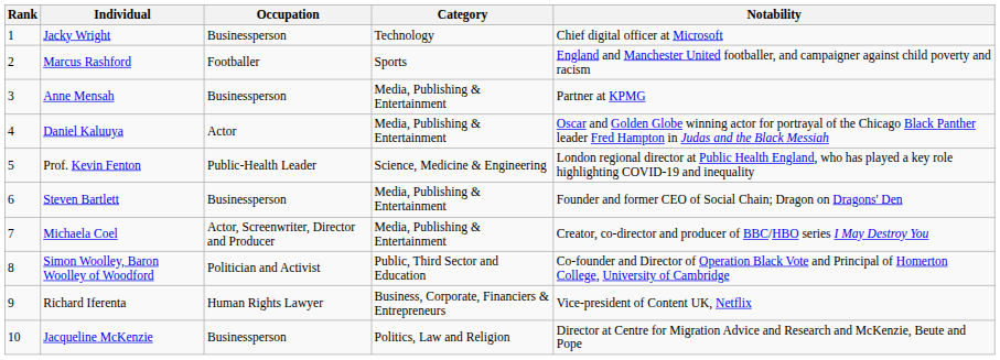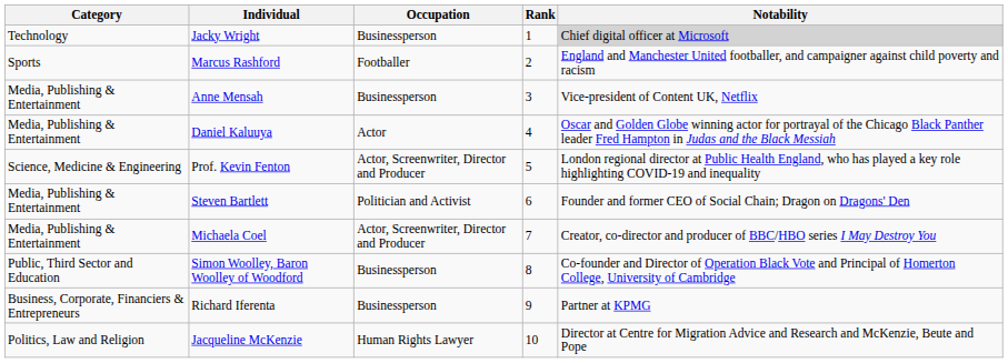 <table class="wikitable sortable">
 <tr>
-<th>Rank</th>
+<th>Category</th>
 <th>Individual</th>
 <th>Occupation</th>
-<th>Category</th>
+<th>Rank</th>
 <th>Notability</th>
 </tr>
 <tr>
-<td>1</td>
+<td>Technology</td>
 <td><a href='#'>Jacky Wright</a></td>
 <td>Businessperson</td>
-<td>Technology</td>
-<td>Chief digital officer at <a href='#'>Microsoft</a></td>
+<td>1</td>
+<td style="background: lightgrey;">Chief digital officer at <a href='#'>Microsoft</a></td>
 </tr>
 <tr>
-<td>2</td>
+<td>Sports</td>
 <td><a href='#'>Marcus Rashford</a></td>
 <td>Footballer</td>
-<td>Sports</td>
+<td>2</td>
 <td><a href='#'>England</a> and <a href='#'>Manchester United</a> footballer, and campaigner against child poverty and racism</td>
 </tr>
 <tr>
-<td>3</td>
+<td>Media, Publishing & Entertainment</td>
 <td><a href='#'>Anne Mensah</a></td>
 <td>Businessperson</td>
+<td>3</td>
+<td>Vice-president of Content UK, <a href='#'>Netflix</a></td>
+</tr>
+<tr>
 <td>Media, Publishing & Entertainment</td>
+<td><a href='#'>Daniel Kaluuya</a></td>
+<td>Actor</td>
+<td>4</td>
+<td><a href='#'>Oscar</a> and <a href='#'>Golden Globe</a> winning actor for portrayal of the Chicago <a href='#'>Black Panther</a> leader <a href='#'>Fred Hampton</a> in <em><a href='#'>Judas and the Black Messiah</a></em></td>
+</tr>
+<tr>
+<td>Science, Medicine & Engineering</td>
+<td>Prof. <a href='#'>Kevin Fenton</a></td>
+<td>Actor, Screenwriter, Director and Producer</td>
+<td>5</td>
+<td>London regional director at <a href='#'>Public Health England</a>, who has played a key role highlighting COVID-19 and inequality</td>
+</tr>
+<tr>
+<td>Media, Publishing & Entertainment</td>
+<td><a href='#'>Steven Bartlett</a></td>
+<td>Politician and Activist</td>
+<td>6</td>
+<td>Founder and former CEO of Social Chain; Dragon on <a href='#'>Dragons' Den</a></td>
+</tr>
+<tr>
+<td>Media, Publishing & Entertainment</td>
+<td><a href='#'>Michaela Coel</a></td>
+<td>Actor, Screenwriter, Director and Producer</td>
+<td>7</td>
+<td>Creator, co-director and producer of <a href='#'>BBC</a>/<a href='#'>HBO</a> series <em><a href='#'>I May Destroy You</a></em></td>
+</tr>
+<tr>
+<td>Public, Third Sector and Education</td>
+<td><a href='#'>Simon Woolley, Baron Woolley of Woodford</a></td>
+<td>Businessperson</td>
+<td>8</td>
+<td>Co-founder and Director of <a href='#'>Operation Black Vote</a> and Principal of <a href='#'>Homerton College</a>, <a href='#'>University of Cambridge</a></td>
+</tr>
+<tr>
+<td>Business, Corporate, Financiers & Entrepreneurs</td>
+<td>Richard Iferenta</td>
+<td>Businessperson</td>
+<td>9</td>
 <td>Partner at <a href='#'>KPMG</a></td>
 </tr>
 <tr>
-<td>4</td>
-<td><a href='#'>Daniel Kaluuya</a></td>
-<td>Actor</td>
-<td>Media, Publishing & Entertainment</td>
-<td><a href='#'>Oscar</a> and <a href='#'>Golden Globe</a> winning actor for portrayal of the Chicago <a href='#'>Black Panther</a> leader <a href='#'>Fred Hampton</a> in <em><a href='#'>Judas and the Black Messiah</a></em></td>
-</tr>
-<tr>
-<td>5</td>
-<td>Prof. <a href='#'>Kevin Fenton</a></td>
-<td>Public-Health Leader</td>
-<td>Science, Medicine & Engineering</td>
-<td>London regional director at <a href='#'>Public Health England</a>, who has played a key role highlighting COVID-19 and inequality</td>
-</tr>
-<tr>
-<td>6</td>
-<td><a href='#'>Steven Bartlett</a></td>
-<td>Businessperson</td>
-<td>Media, Publishing & Entertainment</td>
-<td>Founder and former CEO of Social Chain; Dragon on <a href='#'>Dragons' Den</a></td>
-</tr>
-<tr>
-<td>7</td>
-<td><a href='#'>Michaela Coel</a></td>
-<td>Actor, Screenwriter, Director and Producer</td>
-<td>Media, Publishing & Entertainment</td>
-<td>Creator, co-director and producer of <a href='#'>BBC</a>/<a href='#'>HBO</a> series <em><a href='#'>I May Destroy You</a></em></td>
-</tr>
-<tr>
-<td>8</td>
-<td><a href='#'>Simon Woolley, Baron Woolley of Woodford</a></td>
-<td>Politician and Activist</td>
-<td>Public, Third Sector and Education</td>
-<td>Co-founder and Director of <a href='#'>Operation Black Vote</a> and Principal of <a href='#'>Homerton College</a>, <a href='#'>University of Cambridge</a></td>
-</tr>
-<tr>
-<td>9</td>
-<td>Richard Iferenta</td>
+<td>Politics, Law and Religion</td>
+<td><a href='#'>Jacqueline McKenzie</a></td>
 <td>Human Rights Lawyer</td>
-<td>Business, Corporate, Financiers & Entrepreneurs</td>
-<td>Vice-president of Content UK, <a href='#'>Netflix</a></td>
-</tr>
-<tr>
 <td>10</td>
-<td><a href='#'>Jacqueline McKenzie</a></td>
-<td>Businessperson</td>
-<td>Politics, Law and Religion</td>
 <td>Director at Centre for Migration Advice and Research and McKenzie, Beute and Pope</td>
 </tr>
 </table>
